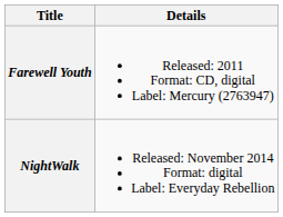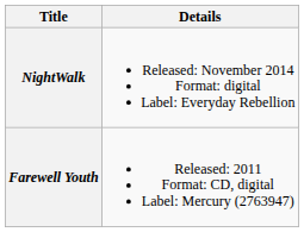 <table class="wikitable plainrowheaders" style="text-align:center;" border="1">
 <tr>
 <th>Title</th>
 <th>Details</th>
 </tr>
+<tr '>
+<th scope="row"><em>NightWalk</em></th>
+<td><br><ul><li>Released: November 2014</li><li>Format: digital</li><li>Label: Everyday Rebellion</li></ul></td>
+</tr>
 <tr>
 <th scope="row"><em>Farewell Youth</em></th>
 <td><br><ul><li>Released: 2011</li><li>Format: CD, digital</li><li>Label: Mercury (2763947)</li></ul></td>
 </tr>
-<tr '>
-<th scope="row"><em>NightWalk</em></th>
-<td><br><ul><li>Released: November 2014</li><li>Format: digital</li><li>Label: Everyday Rebellion</li></ul></td>
-</tr>
 </table>
